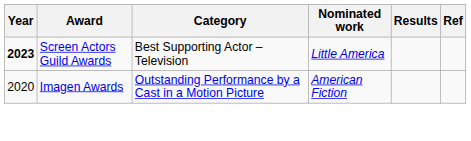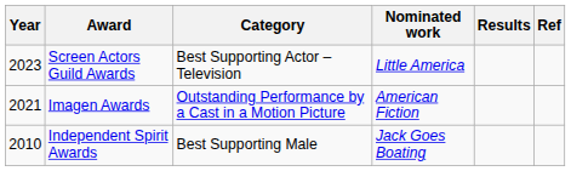 <table class="wikitable sortable">
 <tr>
 <th>Year</th>
 <th>Award</th>
 <th>Category</th>
 <th>Nominated work</th>
 <th>Results</th>
 <th>Ref</th>
 </tr>
 <tr>
-<td><strong>2023</strong></td>
+<td>2023</td>
 <td><a href='#'>Screen Actors Guild Awards</a></td>
 <td>Best Supporting Actor – Television</td>
 <td><a href='#'><em>Little America</em></a></td>
 <td></td>
 <td align="center"></td>
 </tr>
 <tr>
-<td>2020</td>
+<td>2021</td>
 <td><a href='#'>Imagen Awards</a></td>
 <td><a href='#'>Outstanding Performance by a Cast in a Motion Picture</a></td>
 <td><em><a href='#'>American Fiction</a></em></td>
 <td></td>
 <td></td>
 </tr>
+<tr>
+<td>2010</td>
+<td><a href='#'>Independent Spirit Awards</a></td>
+<td>Best Supporting Male</td>
+<td><em><a href='#'>Jack Goes Boating</a></em></td>
+<td></td>
+<td></td>
+</tr>
 </table>
